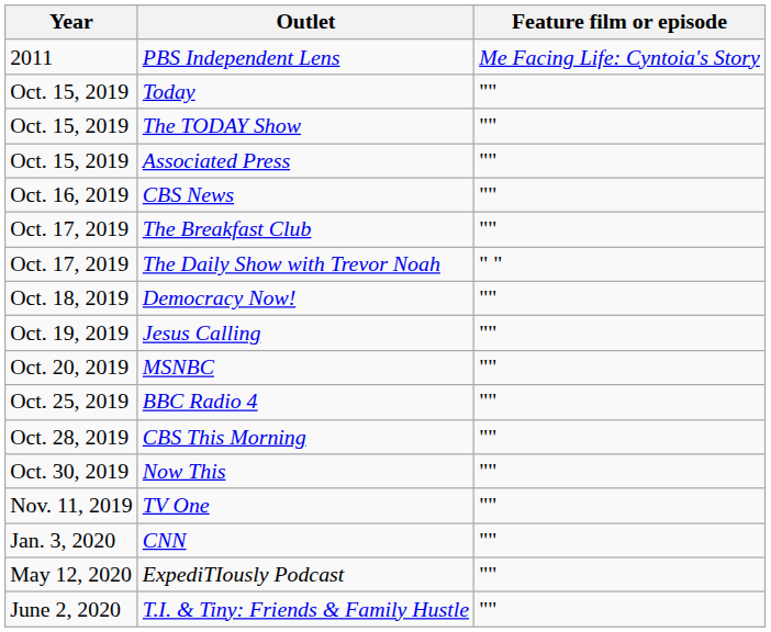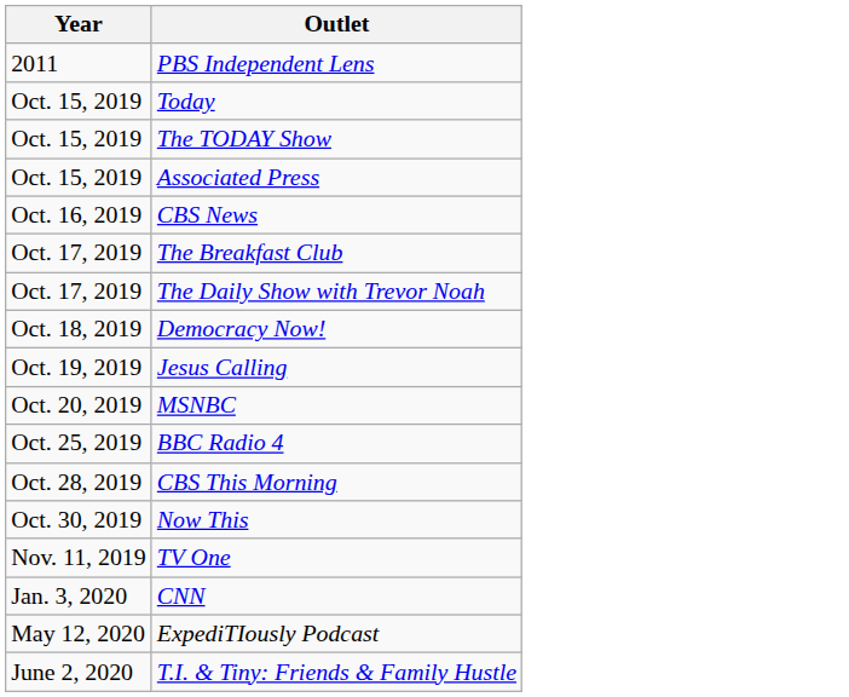 <table class="wikitable sortable">
 <tr>
 <th>Year</th>
 <th>Outlet</th>
-<th>Feature film or episode</th>
 </tr>
 <tr>
 <td>2011</td>
 <td><a href='#'><em>PBS Independent Lens</em></a></td>
-<td><em><a href='#'>Me Facing Life: Cyntoia's Story</a></em></td>
 </tr>
 <tr>
 <td>Oct. 15, 2019</td>
 <td><em><a href='#'>Today</a></em></td>
-<td>""</td>
 </tr>
 <tr>
 <td>Oct. 15, 2019</td>
 <td><em><a href='#'>The TODAY Show</a></em></td>
-<td>""</td>
 </tr>
 <tr>
 <td>Oct. 15, 2019</td>
 <td><em><a href='#'>Associated Press</a></em></td>
-<td>""</td>
 </tr>
 <tr>
 <td>Oct. 16, 2019</td>
 <td><em><a href='#'>CBS News</a></em></td>
-<td>""</td>
 </tr>
 <tr>
 <td>Oct. 17, 2019</td>
 <td><em><a href='#'>The Breakfast Club</a></em></td>
-<td>""</td>
 </tr>
 <tr>
 <td>Oct. 17, 2019</td>
 <td><em><a href='#'>The Daily Show with Trevor Noah</a></em></td>
-<td>" "</td>
 </tr>
 <tr>
 <td>Oct. 18, 2019</td>
 <td><em><a href='#'>Democracy Now!</a></em></td>
-<td>""</td>
 </tr>
 <tr>
 <td>Oct. 19, 2019</td>
 <td><em><a href='#'>Jesus Calling</a></em></td>
-<td>""</td>
 </tr>
 <tr>
 <td>Oct. 20, 2019</td>
 <td><em><a href='#'>MSNBC</a></em></td>
-<td>""</td>
 </tr>
 <tr>
 <td>Oct. 25, 2019</td>
 <td><em><a href='#'>BBC Radio 4</a></em></td>
-<td>""</td>
 </tr>
 <tr>
 <td>Oct. 28, 2019</td>
 <td><em><a href='#'>CBS This Morning</a></em></td>
-<td>""</td>
 </tr>
 <tr>
 <td>Oct. 30, 2019</td>
 <td><em><a href='#'>Now This</a></em></td>
-<td>""</td>
 </tr>
 <tr>
 <td>Nov. 11, 2019</td>
 <td><em><a href='#'>TV One</a></em></td>
-<td>""</td>
 </tr>
 <tr>
 <td>Jan. 3, 2020</td>
 <td><em><a href='#'>CNN</a></em></td>
-<td>""</td>
 </tr>
 <tr>
 <td>May 12, 2020</td>
 <td><em>ExpediTIously Podcast</em></td>
-<td>""</td>
 </tr>
 <tr>
 <td>June 2, 2020</td>
 <td><em><a href='#'>T.I. & Tiny: Friends & Family Hustle</a></em></td>
-<td>""</td>
 </tr>
 </table>
